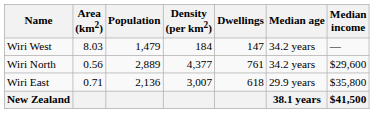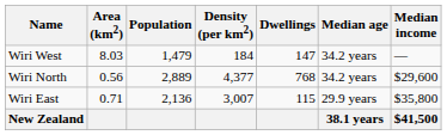 <table class="wikitable">
 <tr>
 <th>Name</th>
 <th>Area<br>(km<sup>2</sup>)</th>
 <th>Population</th>
 <th>Density<br>(per km<sup>2</sup>)</th>
 <th>Dwellings</th>
 <th>Median age</th>
 <th>Median<br>income</th>
 </tr>
 <tr>
 <td>Wiri West</td>
 <td style="text-align:right;">8.03</td>
 <td style="text-align:right;">1,479</td>
 <td style="text-align:right;">184</td>
 <td style="text-align:right;">147</td>
 <td>34.2 years</td>
 <td>—</td>
 </tr>
 <tr>
 <td>Wiri North</td>
 <td style="text-align:right;">0.56</td>
 <td style="text-align:right;">2,889</td>
 <td style="text-align:right;">4,377</td>
-<td style="text-align:right;">761</td>
+<td style="text-align:right;">768</td>
 <td>34.2 years</td>
 <td>$29,600</td>
 </tr>
 <tr>
 <td>Wiri East</td>
 <td style="text-align:right;">0.71</td>
 <td style="text-align:right;">2,136</td>
 <td style="text-align:right;">3,007</td>
-<td style="text-align:right;">618</td>
+<td style="text-align:right;">115</td>
 <td>29.9 years</td>
 <td>$35,800</td>
 </tr>
 <tr>
 <th>New Zealand</th>
 <th></th>
 <th></th>
 <th></th>
 <th></th>
 <th>38.1 years</th>
 <th style="text-align:left;">$41,500</th>
 </tr>
 </table>
